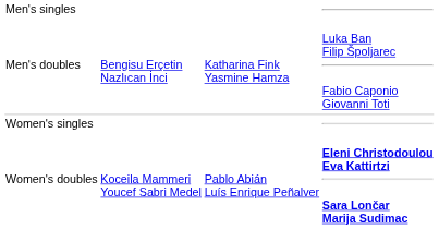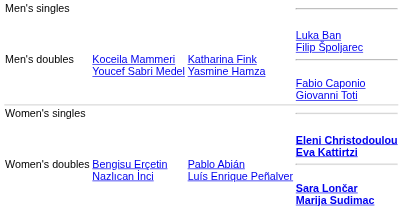 <table>
 <tr>
 <td>Men's singles<br></td>
 <td></td>
 <td></td>
 <td><hr></td>
 </tr>
 <tr>
 <td>Men's doubles<br></td>
-<td><br><a href='#'>Bengisu Erçetin</a><br><a href='#'>Nazlıcan İnci</a></td>
+<td><br><a href='#'>Koceila Mammeri</a><br><a href='#'>Youcef Sabri Medel</a></td>
 <td><br><a href='#'>Katharina Fink</a><br><a href='#'>Yasmine Hamza</a></td>
 <td><br><a href='#'>Luka Ban</a><br><a href='#'>Filip Špoljarec</a><hr><br><a href='#'>Fabio Caponio</a><br><a href='#'>Giovanni Toti</a></td>
 </tr>
 <tr bgcolor=#DDDDDD>
 <td colspan=7></td>
 </tr>
 <tr>
 <td>Women's singles<br></td>
 <td></td>
 <td></td>
 <td><hr></td>
 </tr>
 <tr>
 <td>Women's doubles<br></td>
-<td><br><a href='#'>Koceila Mammeri</a><br><a href='#'>Youcef Sabri Medel</a></td>
+<td><br><a href='#'>Bengisu Erçetin</a><br><a href='#'>Nazlıcan İnci</a></td>
 <td><br><a href='#'>Pablo Abián</a><br><a href='#'>Luís Enrique Peñalver</a></td>
 <td><strong><br><a href='#'>Eleni Christodoulou</a><br><a href='#'>Eva Kattirtzi</a><hr><br><a href='#'>Sara Lončar</a><br><a href='#'>Marija Sudimac</a></strong></td>
 </tr>
 </table>
